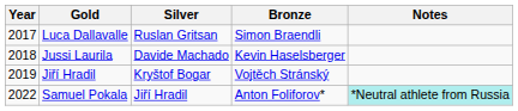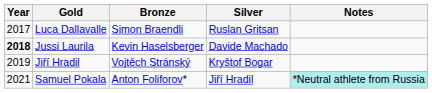 <table class="wikitable">
 <tr>
 <th>Year</th>
 <th>Gold</th>
+<th>Bronze</th>
 <th>Silver</th>
-<th>Bronze</th>
 <th>Notes</th>
 </tr>
 <tr>
 <td>2017</td>
 <td> <a href='#'>Luca Dallavalle</a></td>
+<td> <a href='#'>Simon Braendli</a></td>
 <td> <a href='#'>Ruslan Gritsan</a></td>
-<td> <a href='#'>Simon Braendli</a></td>
 <td></td>
 </tr>
 <tr>
-<td>2018</td>
+<td><strong>2018</strong></td>
 <td> <a href='#'>Jussi Laurila</a></td>
+<td> <a href='#'>Kevin Haselsberger</a></td>
 <td> <a href='#'>Davide Machado</a></td>
-<td> <a href='#'>Kevin Haselsberger</a></td>
 <td></td>
 </tr>
 <tr>
 <td>2019</td>
 <td> <a href='#'>Jiří Hradil</a></td>
+<td> <a href='#'>Vojtěch Stránský</a></td>
 <td> <a href='#'>Kryštof Bogar</a></td>
-<td> <a href='#'>Vojtěch Stránský</a></td>
 <td></td>
 </tr>
 <tr>
-<td>2022</td>
+<td>2021</td>
 <td> <a href='#'>Samuel Pokala</a></td>
+<td> <a href='#'>Anton Foliforov</a>*</td>
 <td> <a href='#'>Jiří Hradil</a></td>
-<td> <a href='#'>Anton Foliforov</a>*</td>
 <td style="background: paleturquoise;">*Neutral athlete from Russia</td>
 </tr>
 </table>
